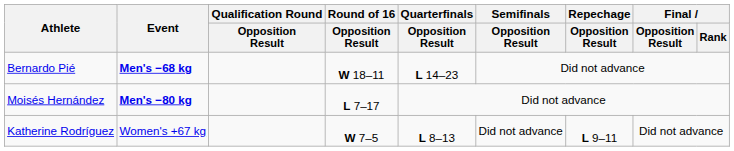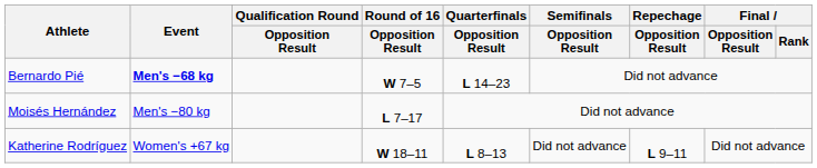 <table class="wikitable" style="font-size:90%;">
 <tr>
 <th rowspan=2>Athlete</th>
 <th rowspan=2>Event</th>
 <th>Qualification Round</th>
 <th>Round of 16</th>
 <th>Quarterfinals</th>
 <th>Semifinals</th>
 <th>Repechage</th>
 <th colspan=2>Final / </th>
 </tr>
 <tr style="font-size:95%">
 <th>Opposition<br>Result</th>
 <th>Opposition<br>Result</th>
 <th>Opposition<br>Result</th>
 <th>Opposition<br>Result</th>
 <th>Opposition<br>Result</th>
 <th>Opposition<br>Result</th>
 <th>Rank</th>
 </tr>
 <tr align=center>
 <td align=left><a href='#'>Bernardo Pié</a></td>
 <td align=left><strong><a href='#'>Men's −68 kg</a></strong></td>
 <td></td>
-<td><br><strong>W</strong> 18–11</td>
+<td><br><strong>W</strong> 7–5</td>
 <td><br><strong>L</strong> 14–23</td>
 <td colspan="4">Did not advance</td>
 </tr>
 <tr align=center>
 <td align=left><a href='#'>Moisés Hernández</a></td>
-<td align=left><strong><a href='#'>Men's −80 kg</a></strong></td>
+<td align=left><a href='#'>Men's −80 kg</a></td>
 <td></td>
 <td><br><strong>L</strong> 7–17</td>
 <td colspan="5">Did not advance</td>
 </tr>
 <tr align=center>
 <td align=left><a href='#'>Katherine Rodríguez</a></td>
 <td align=left><a href='#'>Women's +67 kg</a></td>
 <td></td>
-<td><br><strong>W</strong> 7–5</td>
+<td><br><strong>W</strong> 18–11</td>
 <td><br><strong>L</strong> 8–13</td>
 <td>Did not advance</td>
 <td><br><strong>L</strong> 9–11</td>
 <td colspan="2">Did not advance</td>
 </tr>
 </table>
